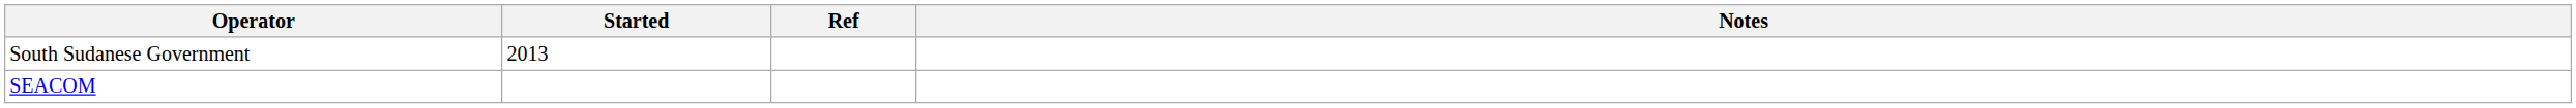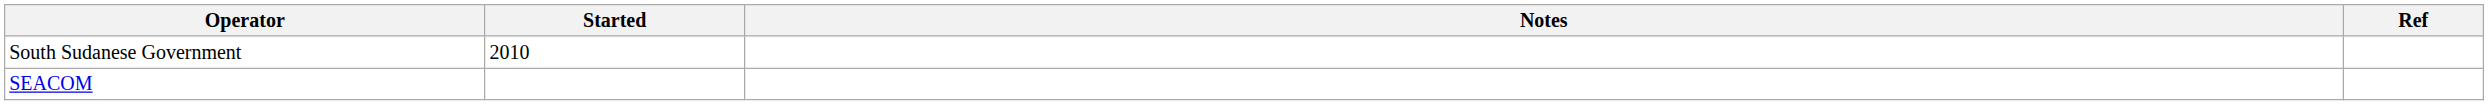 <table class="wikitable" style="background: #FFFFFF; width: 100%; white-space: normal;">
 <tr>
 <th scope="col" width="100px">Operator</th>
 <th scope="col" width="20px">Started</th>
+<th scope="col" width="350px">Notes</th>
 <th scope="col" width="20px">Ref</th>
-<th scope="col" width="350px">Notes</th>
 </tr>
 <tr>
 <td>South Sudanese Government</td>
-<td>2013</td>
+<td>2010</td>
 <td></td>
 <td></td>
 </tr>
 <tr>
 <td><a href='#'>SEACOM</a></td>
 <td></td>
 <td></td>
 <td></td>
 </tr>
 </table>
